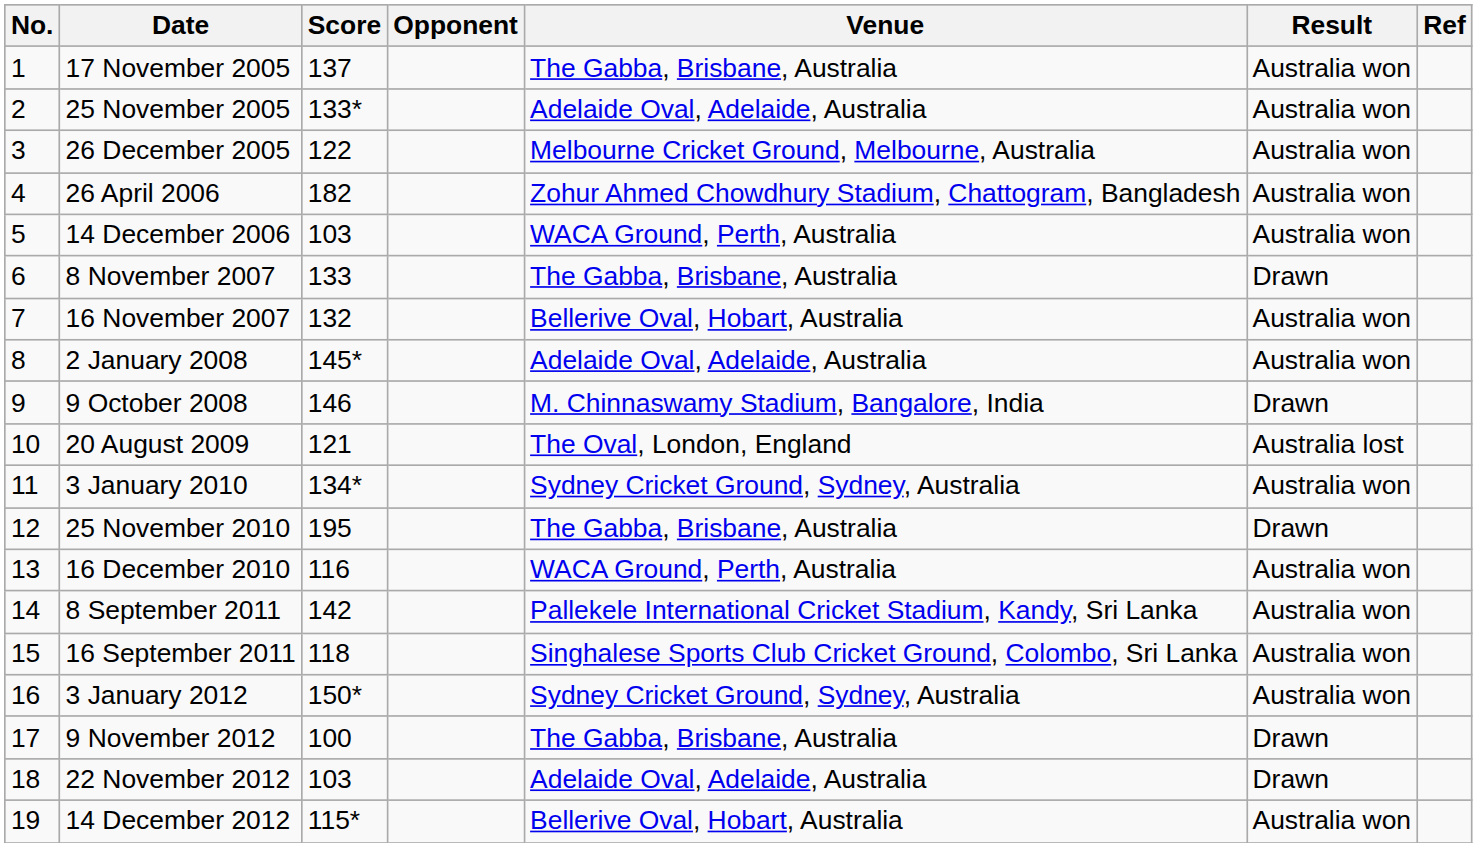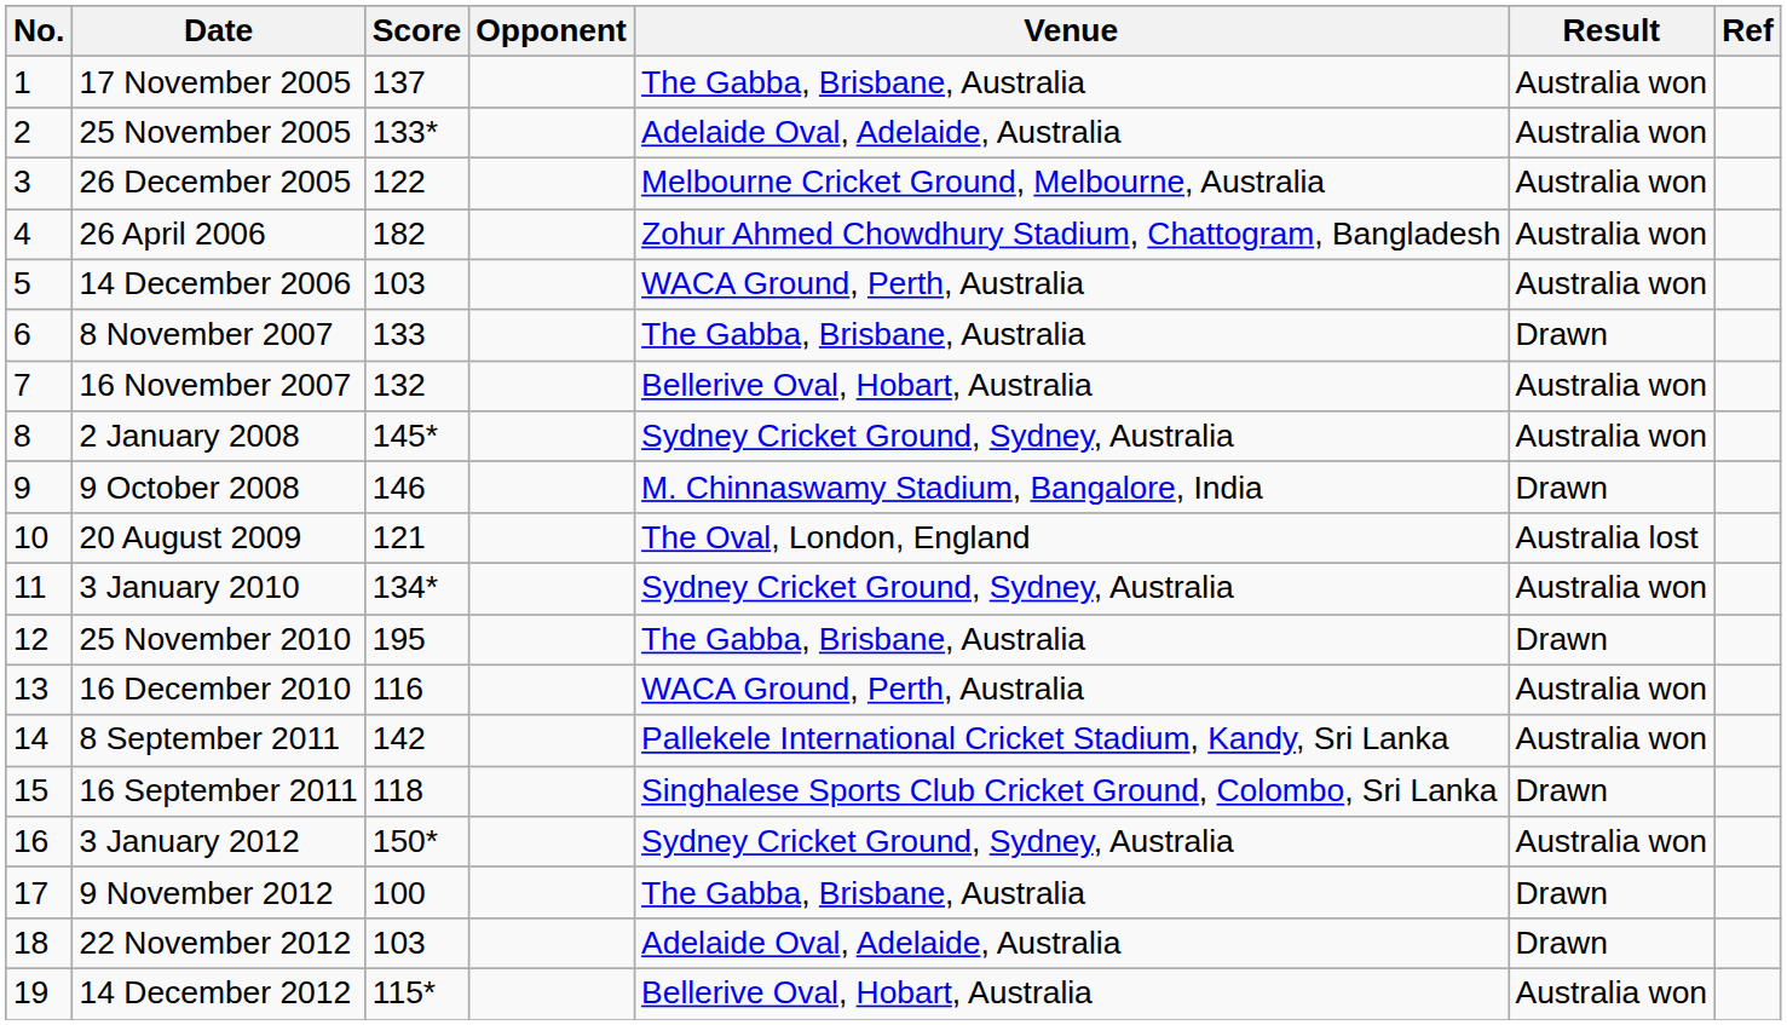 <table class="wikitable sortable">
 <tr>
 <th>No.</th>
 <th>Date</th>
 <th>Score</th>
 <th>Opponent</th>
 <th>Venue</th>
 <th>Result</th>
 <th>Ref</th>
 </tr>
 <tr>
 <td>1</td>
 <td>17 November 2005</td>
 <td>137</td>
 <td></td>
 <td><a href='#'>The Gabba</a>, <a href='#'>Brisbane</a>, Australia</td>
 <td>Australia won</td>
 <td></td>
 </tr>
 <tr>
 <td>2</td>
 <td>25 November 2005</td>
 <td>133*</td>
 <td></td>
 <td><a href='#'>Adelaide Oval</a>, <a href='#'>Adelaide</a>, Australia</td>
 <td>Australia won</td>
 <td></td>
 </tr>
 <tr>
 <td>3</td>
 <td>26 December 2005</td>
 <td>122</td>
 <td></td>
 <td><a href='#'>Melbourne Cricket Ground</a>, <a href='#'>Melbourne</a>, Australia</td>
 <td>Australia won</td>
 <td></td>
 </tr>
 <tr>
 <td>4</td>
 <td>26 April 2006</td>
 <td>182</td>
 <td></td>
 <td><a href='#'>Zohur Ahmed Chowdhury Stadium</a>, <a href='#'>Chattogram</a>, Bangladesh</td>
 <td>Australia won</td>
 <td></td>
 </tr>
 <tr>
 <td>5</td>
 <td>14 December 2006</td>
 <td>103</td>
 <td></td>
 <td><a href='#'>WACA Ground</a>, <a href='#'>Perth</a>, Australia</td>
 <td>Australia won</td>
 <td></td>
 </tr>
 <tr>
 <td>6</td>
 <td>8 November 2007</td>
 <td>133</td>
 <td></td>
 <td><a href='#'>The Gabba</a>, <a href='#'>Brisbane</a>, Australia</td>
 <td>Drawn</td>
 <td></td>
 </tr>
 <tr>
 <td>7</td>
 <td>16 November 2007</td>
 <td>132</td>
 <td></td>
 <td><a href='#'>Bellerive Oval</a>, <a href='#'>Hobart</a>, Australia</td>
 <td>Australia won</td>
 <td></td>
 </tr>
 <tr>
 <td>8</td>
 <td>2 January 2008</td>
 <td>145*</td>
 <td></td>
-<td><a href='#'>Adelaide Oval</a>, <a href='#'>Adelaide</a>, Australia</td>
+<td><a href='#'>Sydney Cricket Ground</a>, <a href='#'>Sydney</a>, Australia</td>
 <td>Australia won</td>
 <td></td>
 </tr>
 <tr>
 <td>9</td>
 <td>9 October 2008</td>
 <td>146</td>
 <td></td>
 <td><a href='#'>M. Chinnaswamy Stadium</a>, <a href='#'>Bangalore</a>, India</td>
 <td>Drawn</td>
 <td></td>
 </tr>
 <tr>
 <td>10</td>
 <td>20 August 2009</td>
 <td>121</td>
 <td></td>
 <td><a href='#'>The Oval</a>, London, England</td>
 <td>Australia lost</td>
 <td></td>
 </tr>
 <tr>
 <td>11</td>
 <td>3 January 2010</td>
 <td>134*</td>
 <td></td>
 <td><a href='#'>Sydney Cricket Ground</a>, <a href='#'>Sydney</a>, Australia</td>
 <td>Australia won</td>
 <td></td>
 </tr>
 <tr>
 <td>12</td>
 <td>25 November 2010</td>
 <td>195</td>
 <td></td>
 <td><a href='#'>The Gabba</a>, <a href='#'>Brisbane</a>, Australia</td>
 <td>Drawn</td>
 <td></td>
 </tr>
 <tr>
 <td>13</td>
 <td>16 December 2010</td>
 <td>116</td>
 <td></td>
 <td><a href='#'>WACA Ground</a>, <a href='#'>Perth</a>, Australia</td>
 <td>Australia won</td>
 <td></td>
 </tr>
 <tr>
 <td>14</td>
 <td>8 September 2011</td>
 <td>142</td>
 <td></td>
 <td><a href='#'>Pallekele International Cricket Stadium</a>, <a href='#'>Kandy</a>, Sri Lanka</td>
 <td>Australia won</td>
 <td></td>
 </tr>
 <tr>
 <td>15</td>
 <td>16 September 2011</td>
 <td>118</td>
 <td></td>
 <td><a href='#'>Singhalese Sports Club Cricket Ground</a>, <a href='#'>Colombo</a>, Sri Lanka</td>
-<td>Australia won</td>
+<td>Drawn</td>
 <td></td>
 </tr>
 <tr>
 <td>16</td>
 <td>3 January 2012</td>
 <td>150*</td>
 <td></td>
 <td><a href='#'>Sydney Cricket Ground</a>, <a href='#'>Sydney</a>, Australia</td>
 <td>Australia won</td>
 <td></td>
 </tr>
 <tr>
 <td>17</td>
 <td>9 November 2012</td>
 <td>100</td>
 <td></td>
 <td><a href='#'>The Gabba</a>, <a href='#'>Brisbane</a>, Australia</td>
 <td>Drawn</td>
 <td></td>
 </tr>
 <tr>
 <td>18</td>
 <td>22 November 2012</td>
 <td>103</td>
 <td></td>
 <td><a href='#'>Adelaide Oval</a>, <a href='#'>Adelaide</a>, Australia</td>
 <td>Drawn</td>
 <td></td>
 </tr>
 <tr>
 <td>19</td>
 <td>14 December 2012</td>
 <td>115*</td>
 <td></td>
 <td><a href='#'>Bellerive Oval</a>, <a href='#'>Hobart</a>, Australia</td>
 <td>Australia won</td>
 <td></td>
 </tr>
 </table>
